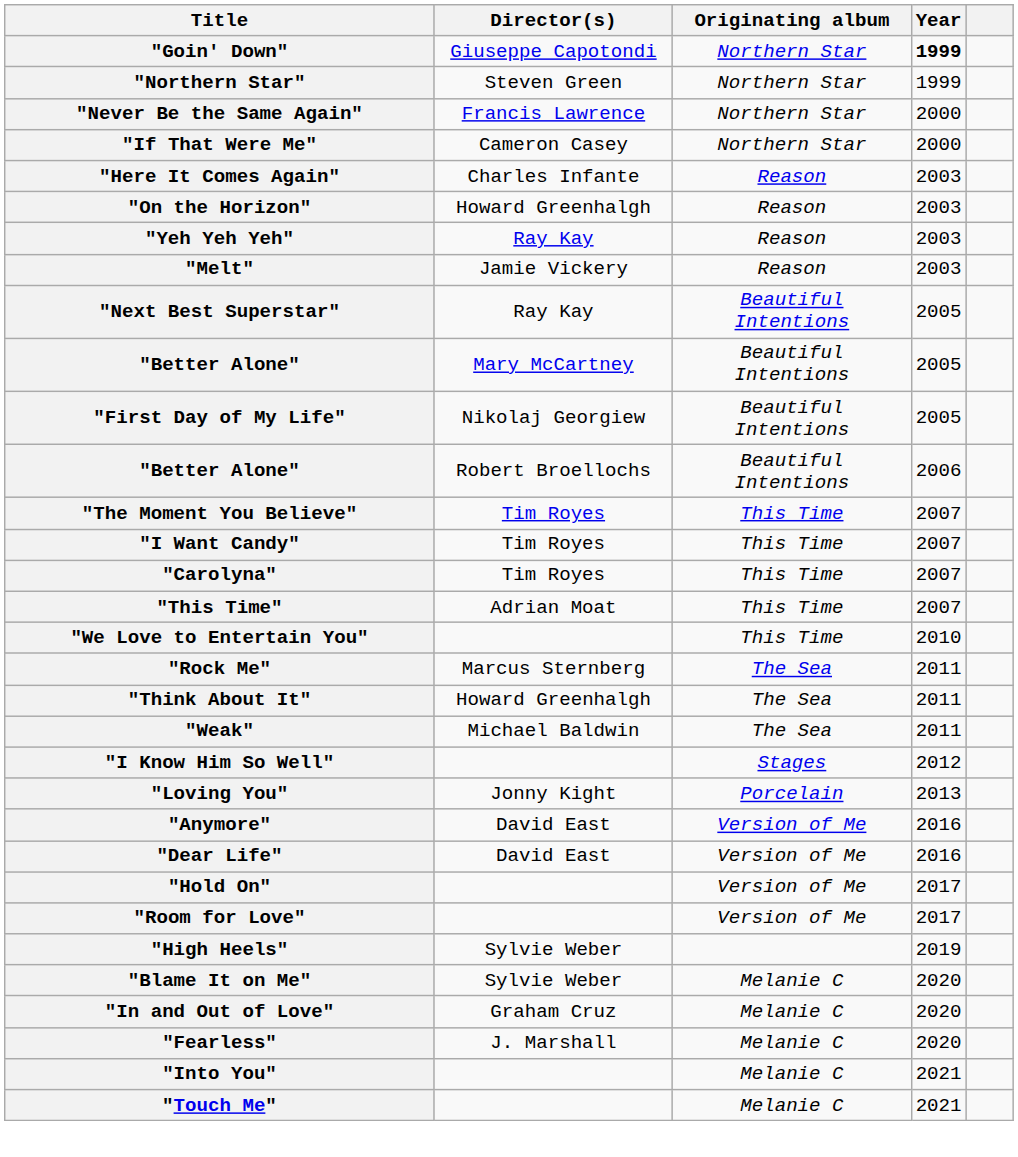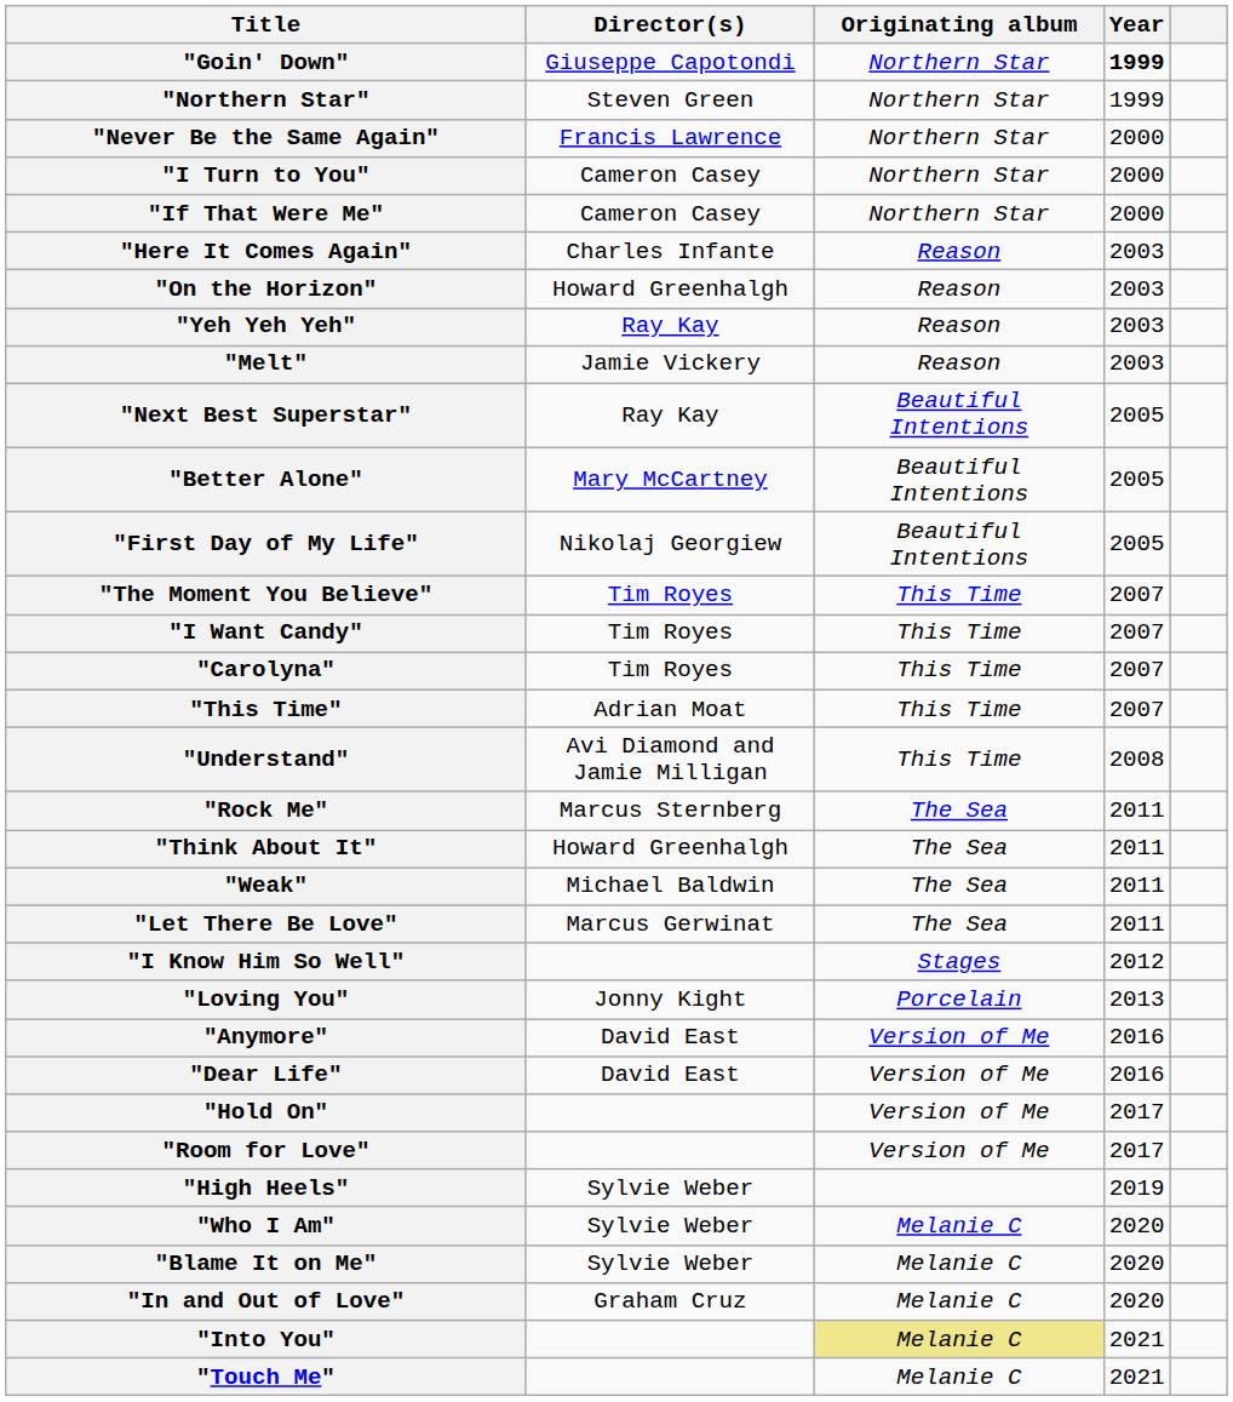 <table class="wikitable plainrowheaders" style="text-align:center;">
 <tr>
 <th scope="col" style="width: 22em;">Title</th>
 <th scope="col" style="width: 12em;">Director(s)</th>
 <th scope="col" style="width: 12em;">Originating album</th>
 <th scope="col" style="width: 2em;">Year</th>
 <th scope="col" style="width: 2em;"></th>
 </tr>
 <tr>
 <th scope="row">"Goin' Down"</th>
 <td><a href='#'>Giuseppe Capotondi</a></td>
 <td><em><a href='#'>Northern Star</a></em></td>
 <td><strong>1999</strong></td>
 <td></td>
 </tr>
 <tr>
 <th scope="row">"Northern Star"</th>
 <td>Steven Green</td>
 <td><em>Northern Star</em></td>
 <td>1999</td>
 <td></td>
 </tr>
 <tr>
 <th scope="row">"Never Be the Same Again"</th>
 <td><a href='#'>Francis Lawrence</a></td>
+<td><em>Northern Star</em></td>
+<td>2000</td>
+<td></td>
+</tr>
+<tr>
+<th scope="row">"I Turn to You"</th>
+<td>Cameron Casey</td>
 <td><em>Northern Star</em></td>
 <td>2000</td>
 <td></td>
 </tr>
 <tr>
 <th scope="row">"If That Were Me"</th>
 <td>Cameron Casey</td>
 <td><em>Northern Star</em></td>
 <td>2000</td>
 <td></td>
 </tr>
 <tr>
 <th scope="row">"Here It Comes Again"</th>
 <td>Charles Infante</td>
 <td><em><a href='#'>Reason</a></em></td>
 <td>2003</td>
 <td></td>
 </tr>
 <tr>
 <th scope="row">"On the Horizon"</th>
 <td>Howard Greenhalgh</td>
 <td><em>Reason</em></td>
 <td>2003</td>
 <td></td>
 </tr>
 <tr>
 <th scope="row">"Yeh Yeh Yeh"</th>
 <td><a href='#'>Ray Kay</a></td>
 <td><em>Reason</em></td>
 <td>2003</td>
 <td></td>
 </tr>
 <tr>
 <th scope="row">"Melt"</th>
 <td>Jamie Vickery</td>
 <td><em>Reason</em></td>
 <td>2003</td>
 <td></td>
 </tr>
 <tr>
 <th scope="row">"Next Best Superstar"</th>
 <td>Ray Kay</td>
 <td><em><a href='#'>Beautiful Intentions</a></em></td>
 <td>2005</td>
 <td></td>
 </tr>
 <tr>
 <th scope="row">"Better Alone"</th>
 <td><a href='#'>Mary McCartney</a></td>
 <td><em>Beautiful Intentions</em></td>
 <td>2005</td>
 <td></td>
 </tr>
 <tr>
 <th scope="row">"First Day of My Life"</th>
 <td>Nikolaj Georgiew</td>
 <td><em>Beautiful Intentions</em></td>
 <td>2005</td>
 <td></td>
 </tr>
 <tr>
-<th scope="row">"Better Alone" </th>
-<td>Robert Broellochs</td>
-<td><em>Beautiful Intentions</em></td>
-<td>2006</td>
-<td></td>
-</tr>
-<tr>
 <th scope="row">"The Moment You Believe"</th>
 <td><a href='#'>Tim Royes</a></td>
 <td><em><a href='#'>This Time</a></em></td>
 <td>2007</td>
 <td></td>
 </tr>
 <tr>
 <th scope="row">"I Want Candy"</th>
 <td>Tim Royes</td>
 <td><em>This Time</em></td>
 <td>2007</td>
 <td></td>
 </tr>
 <tr>
 <th scope="row">"Carolyna"</th>
 <td>Tim Royes</td>
 <td><em>This Time</em></td>
 <td>2007</td>
 <td></td>
 </tr>
 <tr>
 <th scope="row">"This Time"</th>
 <td>Adrian Moat</td>
 <td><em>This Time</em></td>
 <td>2007</td>
 <td></td>
 </tr>
 <tr>
-<th scope="row">"We Love to Entertain You"</th>
-<td></td>
+<th scope="row">"Understand"</th>
+<td>Avi Diamond and Jamie Milligan</td>
 <td><em>This Time</em></td>
-<td>2010</td>
+<td>2008</td>
 <td></td>
 </tr>
 <tr>
 <th scope="row">"Rock Me"</th>
 <td>Marcus Sternberg</td>
 <td><em><a href='#'>The Sea</a></em></td>
 <td>2011</td>
 <td></td>
 </tr>
 <tr>
 <th scope="row">"Think About It"</th>
 <td>Howard Greenhalgh</td>
 <td><em>The Sea</em></td>
 <td>2011</td>
 <td></td>
 </tr>
 <tr>
 <th scope="row">"Weak"</th>
 <td>Michael Baldwin</td>
+<td><em>The Sea</em></td>
+<td>2011</td>
+<td></td>
+</tr>
+<tr>
+<th scope="row">"Let There Be Love"</th>
+<td>Marcus Gerwinat</td>
 <td><em>The Sea</em></td>
 <td>2011</td>
 <td></td>
 </tr>
 <tr>
 <th scope="row">"I Know Him So Well"</th>
 <td></td>
 <td><em><a href='#'>Stages</a></em></td>
 <td>2012</td>
 <td></td>
 </tr>
 <tr>
 <th scope="row">"Loving You"</th>
 <td>Jonny Kight</td>
 <td><em><a href='#'>Porcelain</a></em></td>
 <td>2013</td>
 <td></td>
 </tr>
 <tr>
 <th scope="row">"Anymore"</th>
 <td>David East</td>
 <td><em><a href='#'>Version of Me</a></em></td>
 <td>2016</td>
 <td></td>
 </tr>
 <tr>
 <th scope="row">"Dear Life"</th>
 <td>David East</td>
 <td><em>Version of Me</em></td>
 <td>2016</td>
 <td></td>
 </tr>
 <tr>
 <th scope="row">"Hold On"</th>
 <td></td>
 <td><em>Version of Me</em></td>
 <td>2017</td>
 <td></td>
 </tr>
 <tr>
 <th scope="row">"Room for Love"</th>
 <td></td>
 <td><em>Version of Me</em></td>
 <td>2017</td>
 <td></td>
 </tr>
 <tr>
 <th scope="row">"High Heels"</th>
 <td>Sylvie Weber</td>
 <td></td>
 <td>2019</td>
 <td></td>
 </tr>
 <tr>
+<th scope="row">"Who I Am"</th>
+<td>Sylvie Weber</td>
+<td><em><a href='#'>Melanie C</a></em></td>
+<td>2020</td>
+<td></td>
+</tr>
+<tr>
 <th scope="row">"Blame It on Me"</th>
 <td>Sylvie Weber</td>
 <td><em>Melanie C</em></td>
 <td>2020</td>
 <td></td>
 </tr>
 <tr>
 <th scope="row">"In and Out of Love"</th>
 <td>Graham Cruz</td>
 <td><em>Melanie C</em></td>
 <td>2020</td>
 <td></td>
 </tr>
 <tr>
-<th scope="row">"Fearless"</th>
-<td>J. Marshall</td>
-<td><em>Melanie C</em></td>
-<td>2020</td>
-<td></td>
-</tr>
-<tr>
 <th scope="row">"Into You"</th>
 <td></td>
-<td><em>Melanie C</em></td>
+<td style="background: khaki;"><em>Melanie C</em></td>
 <td>2021</td>
 <td></td>
 </tr>
 <tr>
 <th scope="row">"<a href='#'>Touch Me</a>"</th>
 <td></td>
 <td><em>Melanie C</em></td>
 <td>2021</td>
 <td></td>
 </tr>
 </table>
